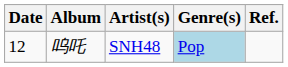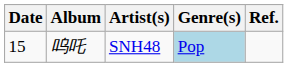 <table class="wikitable">
 <tr>
 <th>Date</th>
 <th>Album</th>
 <th>Artist(s)</th>
 <th>Genre(s)</th>
 <th>Ref.</th>
 </tr>
 <tr>
-<td>12</td>
+<td>15</td>
 <td><em>呜吒</em></td>
 <td><a href='#'>SNH48</a></td>
 <td style="background: lightblue;"><a href='#'>Pop</a></td>
 <td></td>
 </tr>
 </table>
